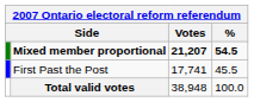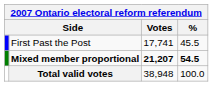 <table class="wikitable" style="font-size: 95%; clear:both">
 <tr style="background-color:#E9E9E9">
 <th colspan=4><a href='#'>2007 Ontario electoral reform referendum</a></th>
 </tr>
 <tr style="background-color:#E9E9E9">
 <th colspan=2 style="width: 130px">Side</th>
 <th style="width: 50px">Votes</th>
 <th style="width: 40px">%</th>
 </tr>
 <tr>
+<td bgcolor="blue"></td>
+<td>First Past the Post</td>
+<td>17,741</td>
+<td>45.5</td>
+</tr>
+<tr>
 <td bgcolor="green"></td>
 <td><strong>Mixed member proportional</strong></td>
 <td><strong>21,207</strong></td>
 <td><strong>54.5</strong></td>
-</tr>
-<tr>
-<td bgcolor="blue"></td>
-<td>First Past the Post</td>
-<td>17,741</td>
-<td>45.5</td>
 </tr>
 <tr>
 <td bgcolor="white"></td>
 <th>Total valid votes</th>
 <td>38,948</td>
 <td>100.0</td>
 </tr>
 </table>
